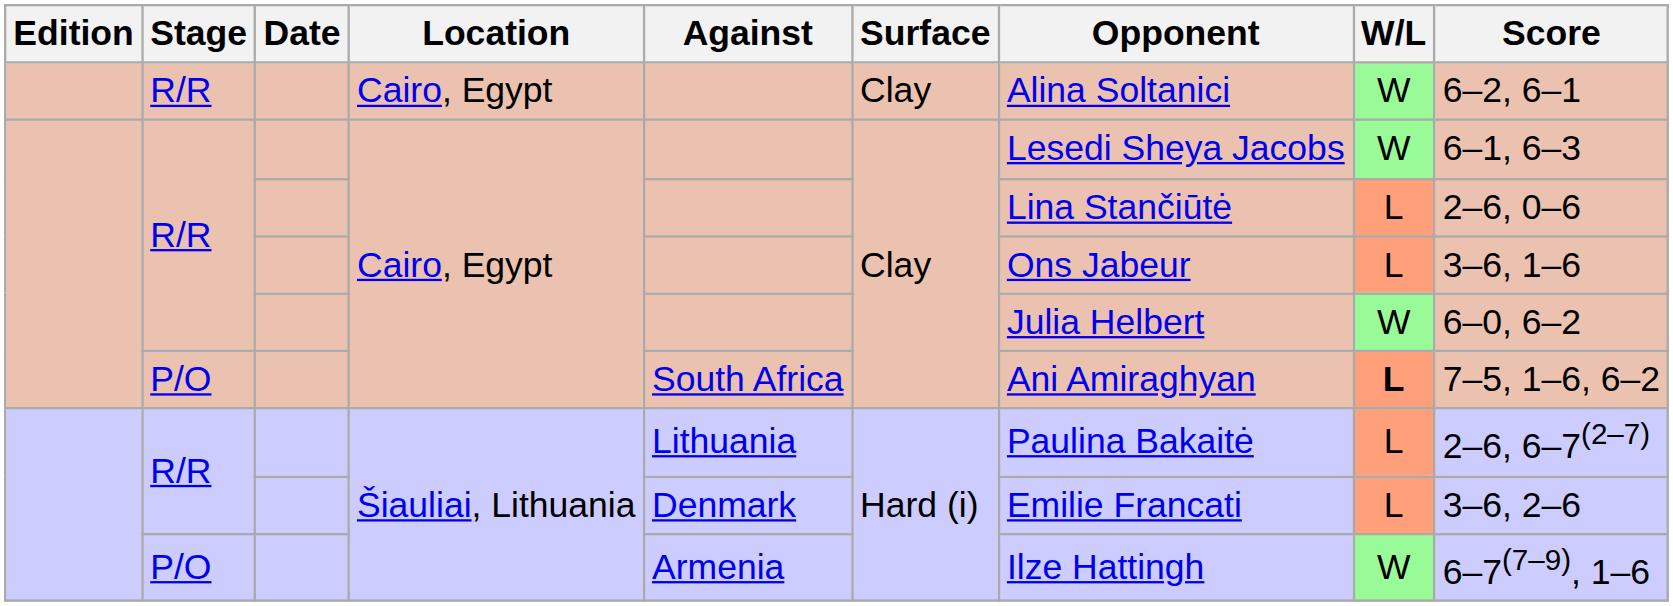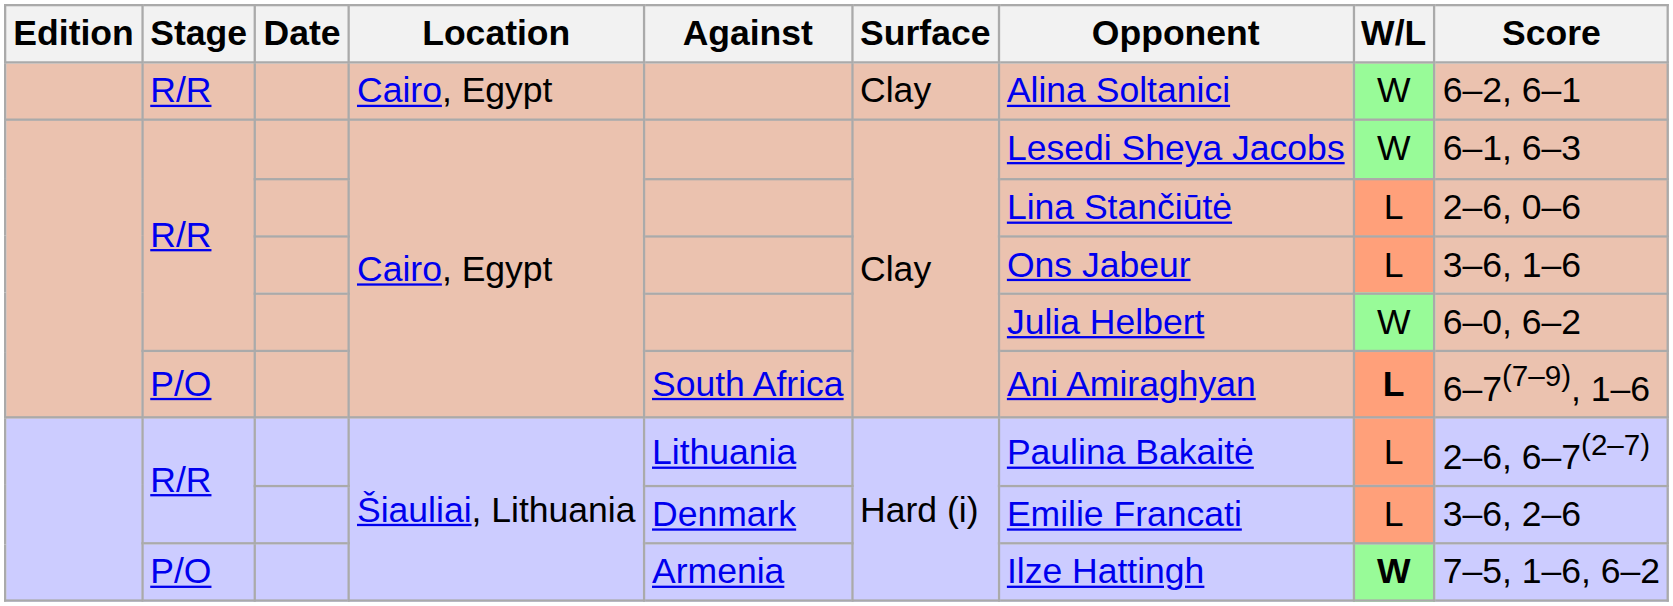 <table class=wikitable style=font-size:97%>
 <tr>
 <th>Edition</th>
 <th>Stage</th>
 <th>Date</th>
 <th>Location</th>
 <th>Against</th>
 <th>Surface</th>
 <th>Opponent</th>
 <th>W/L</th>
 <th>Score</th>
 </tr>
 <tr bgcolor="#EBC2AF">
 <td rowspan="1"></td>
 <td rowspan="1"><a href='#'>R/R</a></td>
 <td></td>
 <td rowspan="1"><a href='#'>Cairo</a>, Egypt</td>
 <td> </td>
 <td rowspan="1">Clay</td>
 <td><a href='#'>Alina Soltanici</a></td>
 <td style="text-align:center; background:#98fb98;">W</td>
 <td>6–2, 6–1</td>
 </tr>
 <tr bgcolor="#EBC2AF">
 <td rowspan="5"></td>
 <td rowspan="4"><a href='#'>R/R</a></td>
 <td></td>
 <td rowspan="5"><a href='#'>Cairo</a>, Egypt</td>
 <td> </td>
 <td rowspan="5">Clay</td>
 <td><a href='#'>Lesedi Sheya Jacobs</a></td>
 <td style="text-align:center; background:#98fb98;">W</td>
 <td>6–1, 6–3</td>
 </tr>
 <tr bgcolor="#EBC2AF">
 <td></td>
 <td> </td>
 <td><a href='#'>Lina Stančiūtė</a></td>
 <td style="text-align:center; background:#ffa07a;">L</td>
 <td>2–6, 0–6</td>
 </tr>
 <tr bgcolor="#EBC2AF">
 <td></td>
 <td> </td>
 <td><a href='#'>Ons Jabeur</a></td>
 <td style="text-align:center; background:#ffa07a;">L</td>
 <td>3–6, 1–6</td>
 </tr>
 <tr bgcolor="#EBC2AF">
 <td></td>
 <td> </td>
 <td><a href='#'>Julia Helbert</a></td>
 <td style="text-align:center; background:#98fb98;">W</td>
 <td>6–0, 6–2</td>
 </tr>
 <tr bgcolor="#EBC2AF">
 <td rowspan="1"><a href='#'>P/O</a></td>
 <td></td>
 <td> <a href='#'>South Africa</a></td>
 <td><a href='#'>Ani Amiraghyan</a></td>
 <td style="text-align:center; background:#ffa07a;"><strong>L</strong></td>
-<td>7–5, 1–6, 6–2</td>
+<td>6–7<sup>(7–9)</sup>, 1–6</td>
 </tr>
 <tr style="background:#ccf;">
 <td rowspan="3"></td>
 <td rowspan="2"><a href='#'>R/R</a></td>
 <td></td>
 <td rowspan="3"><a href='#'>Šiauliai</a>, Lithuania</td>
 <td> <a href='#'>Lithuania</a></td>
 <td rowspan="3">Hard (i)</td>
 <td><a href='#'>Paulina Bakaitė</a></td>
 <td style="text-align:center; background:#ffa07a;">L</td>
 <td>2–6, 6–7<sup>(2–7)</sup></td>
 </tr>
 <tr style="background:#ccf;">
 <td></td>
 <td> <a href='#'>Denmark</a></td>
 <td><a href='#'>Emilie Francati</a></td>
 <td style="text-align:center; background:#ffa07a;">L</td>
 <td>3–6, 2–6</td>
 </tr>
 <tr style="background:#ccf;">
 <td rowspan="1"><a href='#'>P/O</a></td>
 <td></td>
 <td> <a href='#'>Armenia</a></td>
 <td><a href='#'>Ilze Hattingh</a></td>
-<td style="text-align:center; background:#98fb98;">W</td>
-<td>6–7<sup>(7–9)</sup>, 1–6</td>
+<td style="text-align:center; background:#98fb98;"><strong>W</strong></td>
+<td>7–5, 1–6, 6–2</td>
 </tr>
 </table>
